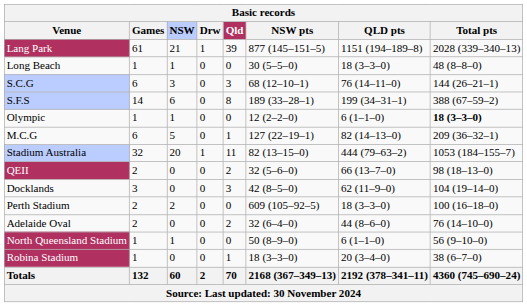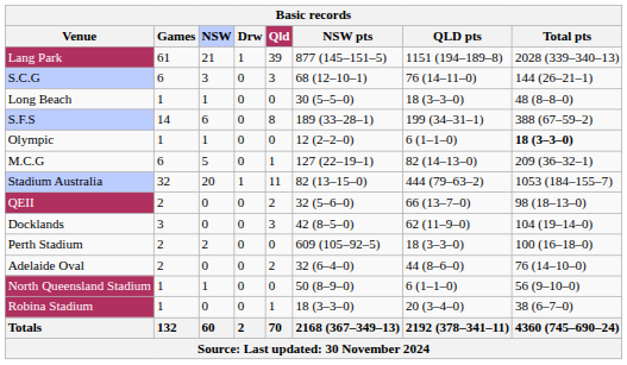 <table class="wikitable sortable" style="margin: 1em auto">
 <tr>
 <th colspan=8>Basic records</th>
 </tr>
 <tr>
 <th>Venue</th>
 <th>Games</th>
 <th style="background:#bcf">NSW</th>
 <th>Drw</th>
 <th style="background:#b03060; color:white">Qld</th>
 <th>NSW pts</th>
 <th>QLD pts</th>
 <th>Total pts</th>
 </tr>
 <tr>
 <td style="background:#b03060; color:white">Lang Park</td>
 <td>61</td>
 <td>21</td>
 <td>1</td>
 <td>39</td>
 <td>877 (145–151–5)</td>
 <td>1151 (194–189–8)</td>
 <td>2028 (339–340–13)</td>
 </tr>
 <tr>
+<td style="background:#bcf">S.C.G</td>
+<td>6</td>
+<td>3</td>
+<td>0</td>
+<td>3</td>
+<td>68 (12–10–1)</td>
+<td>76 (14–11–0)</td>
+<td>144 (26–21–1)</td>
+</tr>
+<tr>
 <td style=>Long Beach</td>
 <td>1</td>
 <td>1</td>
 <td>0</td>
 <td>0</td>
 <td>30 (5–5–0)</td>
 <td>18 (3–3–0)</td>
 <td>48 (8–8–0)</td>
-</tr>
-<tr>
-<td style="background:#bcf">S.C.G</td>
-<td>6</td>
-<td>3</td>
-<td>0</td>
-<td>3</td>
-<td>68 (12–10–1)</td>
-<td>76 (14–11–0)</td>
-<td>144 (26–21–1)</td>
 </tr>
 <tr>
 <td style="background:#bcf">S.F.S</td>
 <td>14</td>
 <td>6</td>
 <td>0</td>
 <td>8</td>
 <td>189 (33–28–1)</td>
 <td>199 (34–31–1)</td>
 <td>388 (67–59–2)</td>
 </tr>
 <tr>
 <td style=>Olympic</td>
 <td>1</td>
 <td>1</td>
 <td>0</td>
 <td>0</td>
 <td>12 (2–2–0)</td>
 <td>6 (1–1–0)</td>
 <td><strong>18 (3–3–0)</strong></td>
 </tr>
 <tr>
 <td style=>M.C.G</td>
 <td>6</td>
 <td>5</td>
 <td>0</td>
 <td>1</td>
 <td>127 (22–19–1)</td>
 <td>82 (14–13–0)</td>
 <td>209 (36–32–1)</td>
 </tr>
 <tr>
 <td style="background:#bcf">Stadium Australia</td>
 <td>32</td>
 <td>20</td>
 <td>1</td>
 <td>11</td>
 <td>82 (13–15–0)</td>
 <td>444 (79–63–2)</td>
 <td>1053 (184–155–7)</td>
 </tr>
 <tr>
 <td style="background:#b03060; color:white">QEII</td>
 <td>2</td>
 <td>0</td>
 <td>0</td>
 <td>2</td>
 <td>32 (5–6–0)</td>
 <td>66 (13–7–0)</td>
 <td>98 (18–13–0)</td>
 </tr>
 <tr>
 <td style=>Docklands</td>
 <td>3</td>
 <td>0</td>
 <td>0</td>
 <td>3</td>
 <td>42 (8–5–0)</td>
 <td>62 (11–9–0)</td>
 <td>104 (19–14–0)</td>
 </tr>
 <tr>
 <td>Perth Stadium</td>
 <td>2</td>
 <td>2</td>
 <td>0</td>
 <td>0</td>
 <td>609 (105–92–5)</td>
 <td>18 (3–3–0)</td>
 <td>100 (16–18–0)</td>
 </tr>
 <tr>
 <td>Adelaide Oval</td>
 <td>2</td>
 <td>0</td>
 <td>0</td>
 <td>2</td>
 <td>32 (6–4–0)</td>
 <td>44 (8–6–0)</td>
 <td>76 (14–10–0)</td>
 </tr>
 <tr>
 <td style="background:#b03060; color:white">North Queensland Stadium</td>
 <td>1</td>
 <td>1</td>
 <td>0</td>
 <td>0</td>
 <td>50 (8–9–0)</td>
 <td>6 (1–1–0)</td>
 <td>56 (9–10–0)</td>
 </tr>
 <tr>
 <td style="background:#b03060; color:white">Robina Stadium</td>
 <td>1</td>
 <td>0</td>
 <td>0</td>
 <td>1</td>
 <td>18 (3–3–0)</td>
 <td>20 (3–4–0)</td>
 <td>38 (6–7–0)</td>
 </tr>
 <tr>
 <th style="text-align:left">Totals</th>
 <th style="text-align:left">132</th>
 <th style="text-align:left">60</th>
 <th style="text-align:left">2</th>
 <th style="text-align:left">70</th>
 <th style="text-align:left">2168 (367–349–13)</th>
 <th style="text-align:left">2192 (378–341–11)</th>
 <th style="text-align:left">4360 (745–690–24)</th>
 </tr>
 <tr>
 <th colspan=8>Source:  Last updated: 30 November 2024</th>
 </tr>
 </table>
